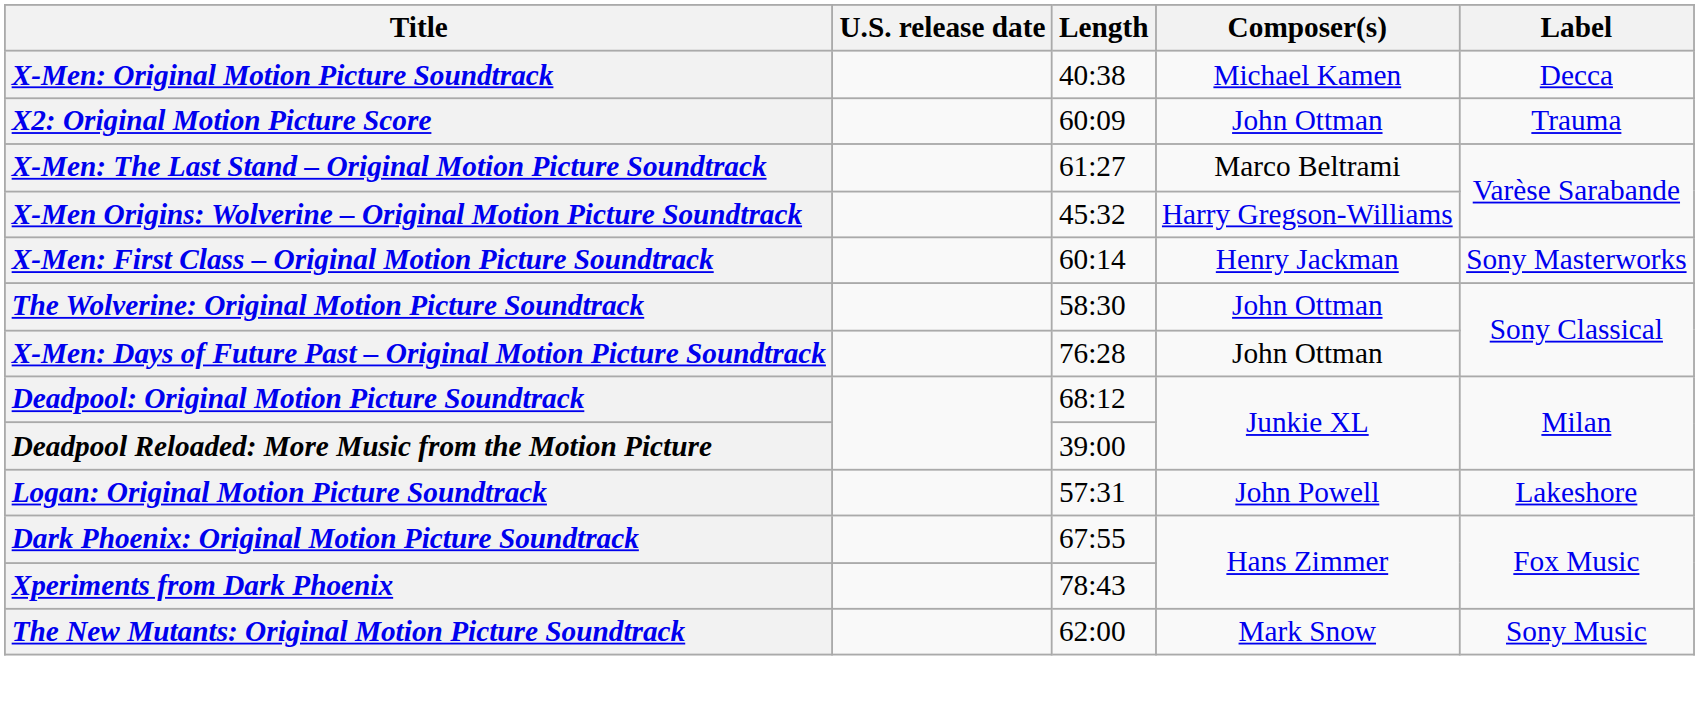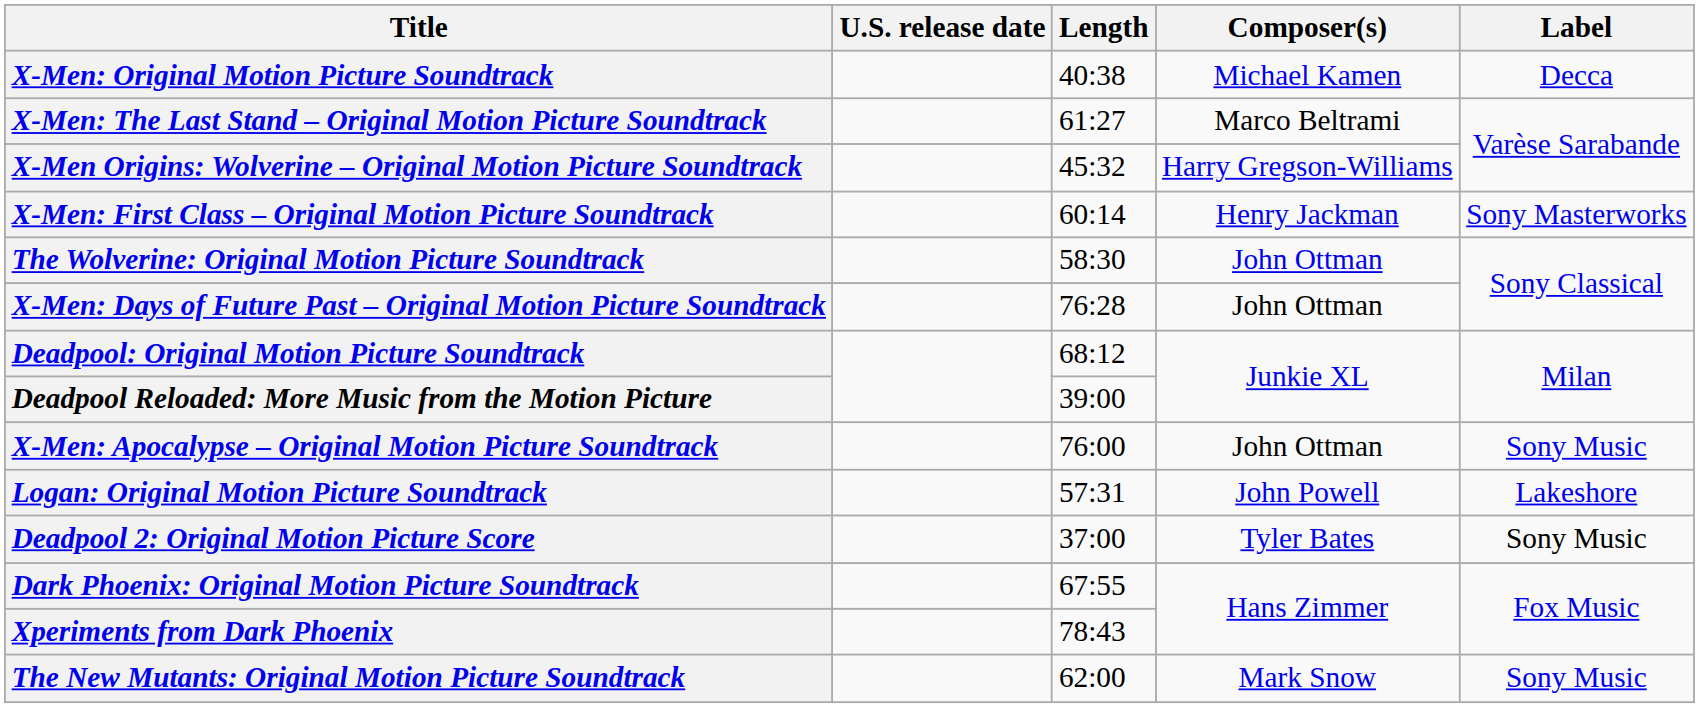 <table class="wikitable plainrowheaders" style="text-align: center;">
 <tr>
 <th scope="col">Title</th>
 <th scope="col">U.S. release date</th>
 <th scope="col">Length</th>
 <th scope="col">Composer(s)</th>
 <th scope="col">Label</th>
 </tr>
 <tr>
 <th scope="row" style="text-align: left;"><em><a href='#'>X-Men: Original Motion Picture Soundtrack</a></em></th>
 <td style="text-align: left;"></td>
 <td style="text-align: left;">40:38</td>
 <td><a href='#'>Michael Kamen</a></td>
 <td><a href='#'>Decca</a></td>
-</tr>
-<tr>
-<th scope="row" style="text-align: left;"><em><a href='#'>X2: Original Motion Picture Score</a></em></th>
-<td style="text-align: left;"></td>
-<td style="text-align: left;">60:09</td>
-<td><a href='#'>John Ottman</a></td>
-<td><a href='#'>Trauma</a></td>
 </tr>
 <tr>
 <th scope="row" style="text-align: left;"><em><a href='#'>X-Men: The Last Stand – Original Motion Picture Soundtrack</a></em></th>
 <td style="text-align: left;"></td>
 <td style="text-align: left;">61:27</td>
 <td>Marco Beltrami</td>
 <td rowspan="2"><a href='#'>Varèse Sarabande</a></td>
 </tr>
 <tr>
 <th scope="row" style="text-align: left;"><em><a href='#'>X-Men Origins: Wolverine – Original Motion Picture Soundtrack</a></em></th>
 <td style="text-align: left;"></td>
 <td style="text-align: left;">45:32</td>
 <td><a href='#'>Harry Gregson-Williams</a></td>
 </tr>
 <tr>
 <th scope="row" style="text-align: left;"><em><a href='#'>X-Men: First Class – Original Motion Picture Soundtrack</a></em></th>
 <td style="text-align: left;"></td>
 <td style="text-align: left;">60:14</td>
 <td><a href='#'>Henry Jackman</a></td>
 <td><a href='#'>Sony Masterworks</a></td>
 </tr>
 <tr>
 <th scope="row" style="text-align: left;"><em><a href='#'>The Wolverine: Original Motion Picture Soundtrack</a></em></th>
 <td style="text-align: left;"></td>
 <td style="text-align: left;">58:30</td>
 <td><a href='#'>John Ottman</a></td>
 <td rowspan="2"><a href='#'>Sony Classical</a></td>
 </tr>
 <tr>
 <th scope="row" style="text-align: left;"><em><a href='#'>X-Men: Days of Future Past – Original Motion Picture Soundtrack</a></em></th>
 <td style="text-align: left;"></td>
 <td style="text-align: left;">76:28</td>
 <td>John Ottman</td>
 </tr>
 <tr>
 <th scope="row" style="text-align: left;"><em><a href='#'>Deadpool: Original Motion Picture Soundtrack</a></em></th>
 <td rowspan="2" style="text-align: left;"></td>
 <td style="text-align: left;">68:12</td>
 <td rowspan="2"><a href='#'>Junkie XL</a></td>
 <td rowspan="2"><a href='#'>Milan</a></td>
 </tr>
 <tr>
 <th scope="row" style="text-align: left;"><em>Deadpool Reloaded: More Music from the Motion Picture</em></th>
 <td style="text-align: left;">39:00</td>
 </tr>
 <tr>
+<th scope="row" style="text-align: left;"><em><a href='#'>X-Men: Apocalypse – Original Motion Picture Soundtrack</a></em></th>
+<td style="text-align: left;"></td>
+<td style="text-align: left;">76:00</td>
+<td>John Ottman</td>
+<td><a href='#'>Sony Music</a></td>
+</tr>
+<tr>
 <th scope="row" style="text-align: left;"><em><a href='#'>Logan: Original Motion Picture Soundtrack</a></em></th>
 <td style="text-align: left;"></td>
 <td style="text-align: left;">57:31</td>
 <td><a href='#'>John Powell</a></td>
 <td><a href='#'>Lakeshore</a></td>
+</tr>
+<tr>
+<th scope="row" style="text-align: left;"><em><a href='#'>Deadpool 2: Original Motion Picture Score</a></em></th>
+<td style="text-align: left;"></td>
+<td style="text-align: left;">37:00</td>
+<td><a href='#'>Tyler Bates</a></td>
+<td>Sony Music</td>
 </tr>
 <tr>
 <th scope="row" style="text-align: left;"><em><a href='#'>Dark Phoenix: Original Motion Picture Soundtrack</a></em></th>
 <td style="text-align: left;"></td>
 <td style="text-align: left;">67:55</td>
 <td rowspan="2"><a href='#'>Hans Zimmer</a></td>
 <td rowspan="2"><a href='#'>Fox Music</a></td>
 </tr>
 <tr>
 <th scope="row" style="text-align: left;"><em><a href='#'>Xperiments from Dark Phoenix</a></em></th>
 <td style="text-align: left;"></td>
 <td style="text-align: left;">78:43</td>
 </tr>
 <tr>
 <th scope="row" style="text-align: left;"><em><a href='#'>The New Mutants: Original Motion Picture Soundtrack</a></em></th>
 <td style="text-align: left;"></td>
 <td style="text-align: left;">62:00</td>
 <td><a href='#'>Mark Snow</a></td>
 <td><a href='#'>Sony Music</a></td>
 </tr>
 </table>
